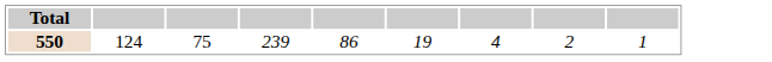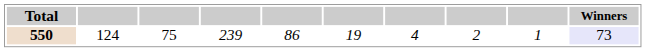 <table style="border: 1px solid #999; background-color:#FFFFFF; line-height:16px; text-align:center">
 <tr>
 <th width="70" style="background-color: #ccc;">Total</th>
 <th width="60" style="background-color: #ccc;"><small></small></th>
 <th width="60" style="background-color: #ccc;"><small></small></th>
 <th width="60" style="background-color: #ccc;"><small><em></em></small></th>
 <th width="60" style="background-color: #ccc;"><small><em></em></small></th>
 <th width="60" style="background-color: #ccc;"><small><em></em></small></th>
 <th width="60" style="background-color: #ccc;"><small><em></em></small></th>
 <th width="60" style="background-color: #ccc;"><small><em></em></small></th>
 <th width="60" style="background-color: #ccc;"><small><em></em></small></th>
+<th width="70" style="background-color: #ccc;"><small>Winners</small></th>
 </tr>
 <tr>
 <td bgcolor="#EFDECD"><strong>550</strong></td>
 <td>124</td>
 <td>75</td>
 <td><em>239</em></td>
 <td><em>86</em></td>
 <td><em>19</em></td>
 <td><em>4</em></td>
 <td><em>2</em></td>
 <td><em>1</em></td>
+<td bgcolor="#E6E6FA">73</td>
 </tr>
 </table>
